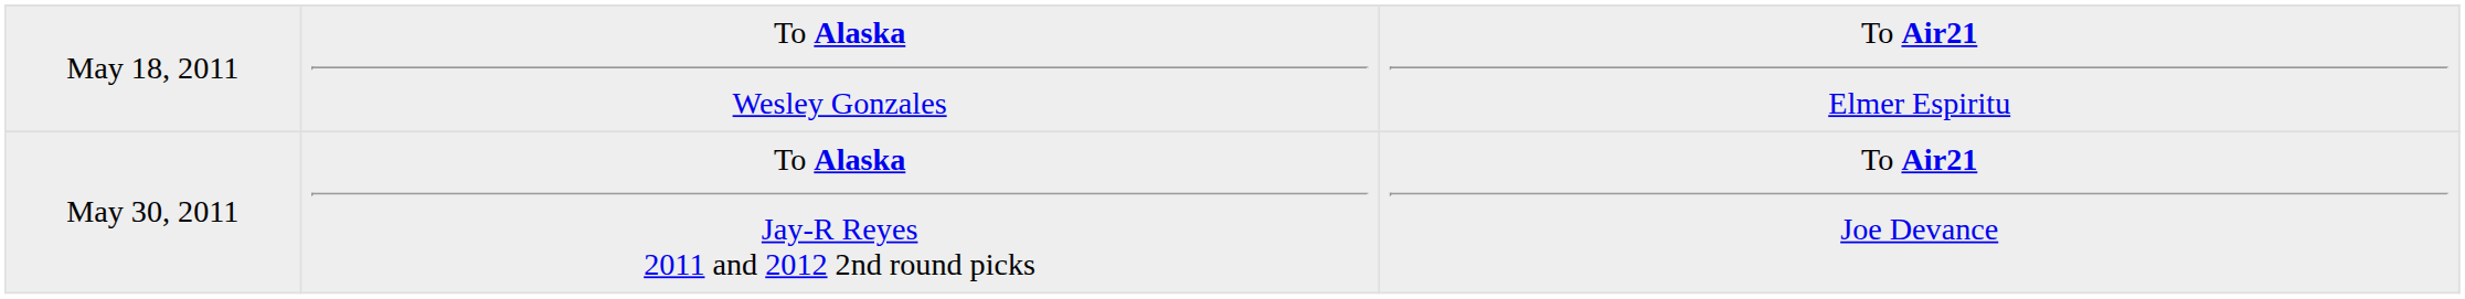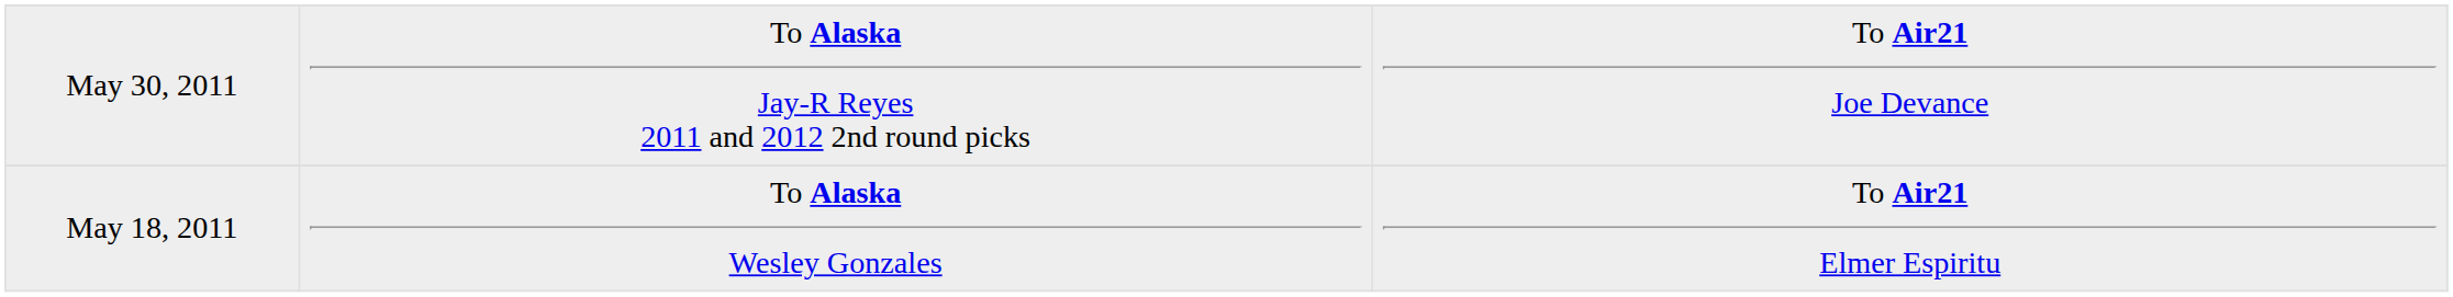 <table border=1 style="border-collapse:collapse; text-align: center; width: 100%" bordercolor="#DFDFDF"  cellpadding="5">
+<tr>
+</tr>
+<tr bgcolor="eeeeee">
+<td style="width:12%">May 30, 2011<br></td>
+<td style="width:44%" valign="top">To <strong><a href='#'>Alaska</a></strong><hr><a href='#'>Jay-R Reyes</a><br><a href='#'>2011</a> and <a href='#'>2012</a> 2nd round picks</td>
+<td style="width:44%" valign="top">To <strong><a href='#'>Air21</a></strong><hr><a href='#'>Joe Devance</a></td>
+</tr>
 <tr>
 </tr>
 <tr bgcolor="eeeeee">
 <td style="width:12%">May 18, 2011<br></td>
 <td style="width:44%" valign="top">To <strong><a href='#'>Alaska</a></strong><hr><a href='#'>Wesley Gonzales</a></td>
 <td style="width:44%" valign="top">To <strong><a href='#'>Air21</a></strong><hr><a href='#'>Elmer Espiritu</a></td>
 </tr>
-<tr>
-</tr>
-<tr bgcolor="eeeeee">
-<td style="width:12%">May 30, 2011<br></td>
-<td style="width:44%" valign="top">To <strong><a href='#'>Alaska</a></strong><hr><a href='#'>Jay-R Reyes</a><br><a href='#'>2011</a> and <a href='#'>2012</a> 2nd round picks</td>
-<td style="width:44%" valign="top">To <strong><a href='#'>Air21</a></strong><hr><a href='#'>Joe Devance</a></td>
-</tr>
 </table>
